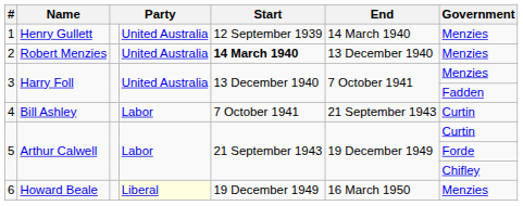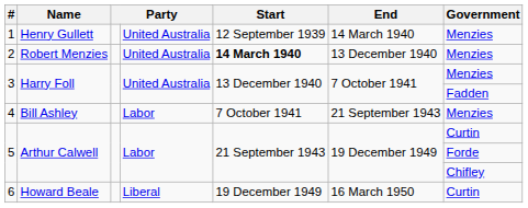 <table class=wikitable>
 <tr>
 <th>#</th>
 <th>Name</th>
 <th colspan=2>Party</th>
 <th>Start</th>
 <th>End</th>
 <th>Government</th>
 </tr>
 <tr>
 <td>1</td>
 <td><a href='#'>Henry Gullett</a></td>
 <td> </td>
 <td><a href='#'>United Australia</a></td>
 <td>12 September 1939</td>
 <td>14 March 1940</td>
 <td><a href='#'>Menzies</a></td>
 </tr>
 <tr>
 <td>2</td>
 <td><a href='#'>Robert Menzies</a></td>
 <td> </td>
 <td><a href='#'>United Australia</a></td>
 <td><strong>14 March 1940</strong></td>
 <td>13 December 1940</td>
 <td><a href='#'>Menzies</a></td>
 </tr>
 <tr>
 <td rowspan=2>3</td>
 <td rowspan=2><a href='#'>Harry Foll</a></td>
 <td rowspan=2 > </td>
 <td rowspan=2><a href='#'>United Australia</a></td>
 <td rowspan=2>13 December 1940</td>
 <td rowspan=2>7 October 1941</td>
 <td><a href='#'>Menzies</a></td>
 </tr>
 <tr>
 <td><a href='#'>Fadden</a></td>
 </tr>
 <tr>
 <td>4</td>
 <td><a href='#'>Bill Ashley</a></td>
 <td> </td>
 <td><a href='#'>Labor</a></td>
 <td>7 October 1941</td>
 <td>21 September 1943</td>
-<td><a href='#'>Curtin</a></td>
+<td><a href='#'>Menzies</a></td>
 </tr>
 <tr>
 <td rowspan=3>5</td>
 <td rowspan=3><a href='#'>Arthur Calwell</a></td>
 <td rowspan=3 > </td>
 <td rowspan=3><a href='#'>Labor</a></td>
 <td rowspan=3>21 September 1943</td>
 <td rowspan=3>19 December 1949</td>
 <td><a href='#'>Curtin</a></td>
 </tr>
 <tr>
 <td><a href='#'>Forde</a></td>
 </tr>
 <tr>
 <td><a href='#'>Chifley</a></td>
 </tr>
 <tr>
 <td>6</td>
 <td><a href='#'>Howard Beale</a></td>
 <td> </td>
-<td style="background: lightyellow;"><a href='#'>Liberal</a></td>
+<td><a href='#'>Liberal</a></td>
 <td>19 December 1949</td>
 <td>16 March 1950</td>
-<td><a href='#'>Menzies</a></td>
+<td><a href='#'>Curtin</a></td>
 </tr>
 </table>
